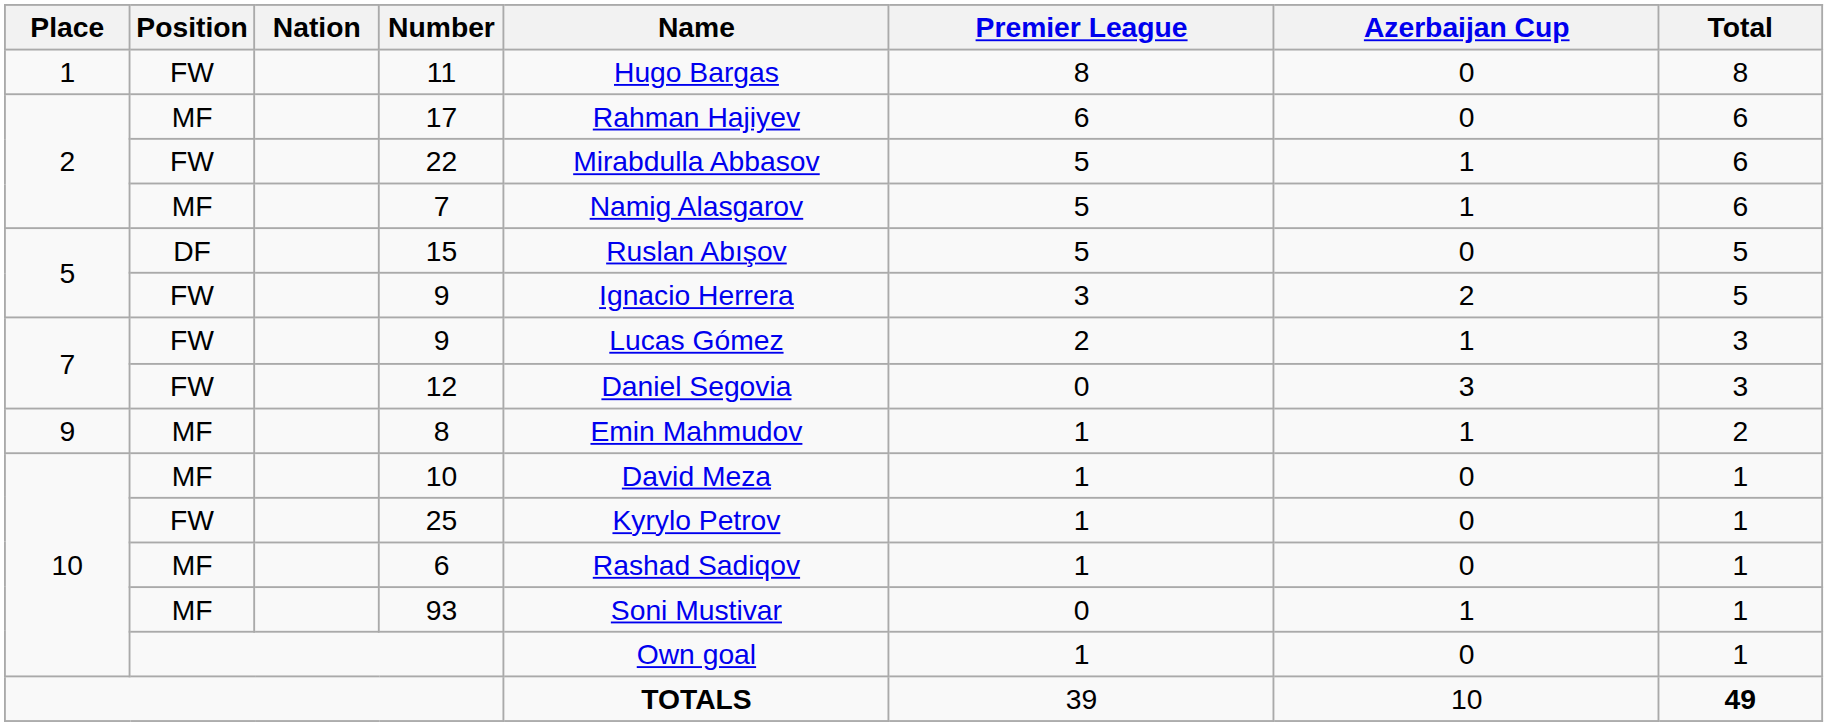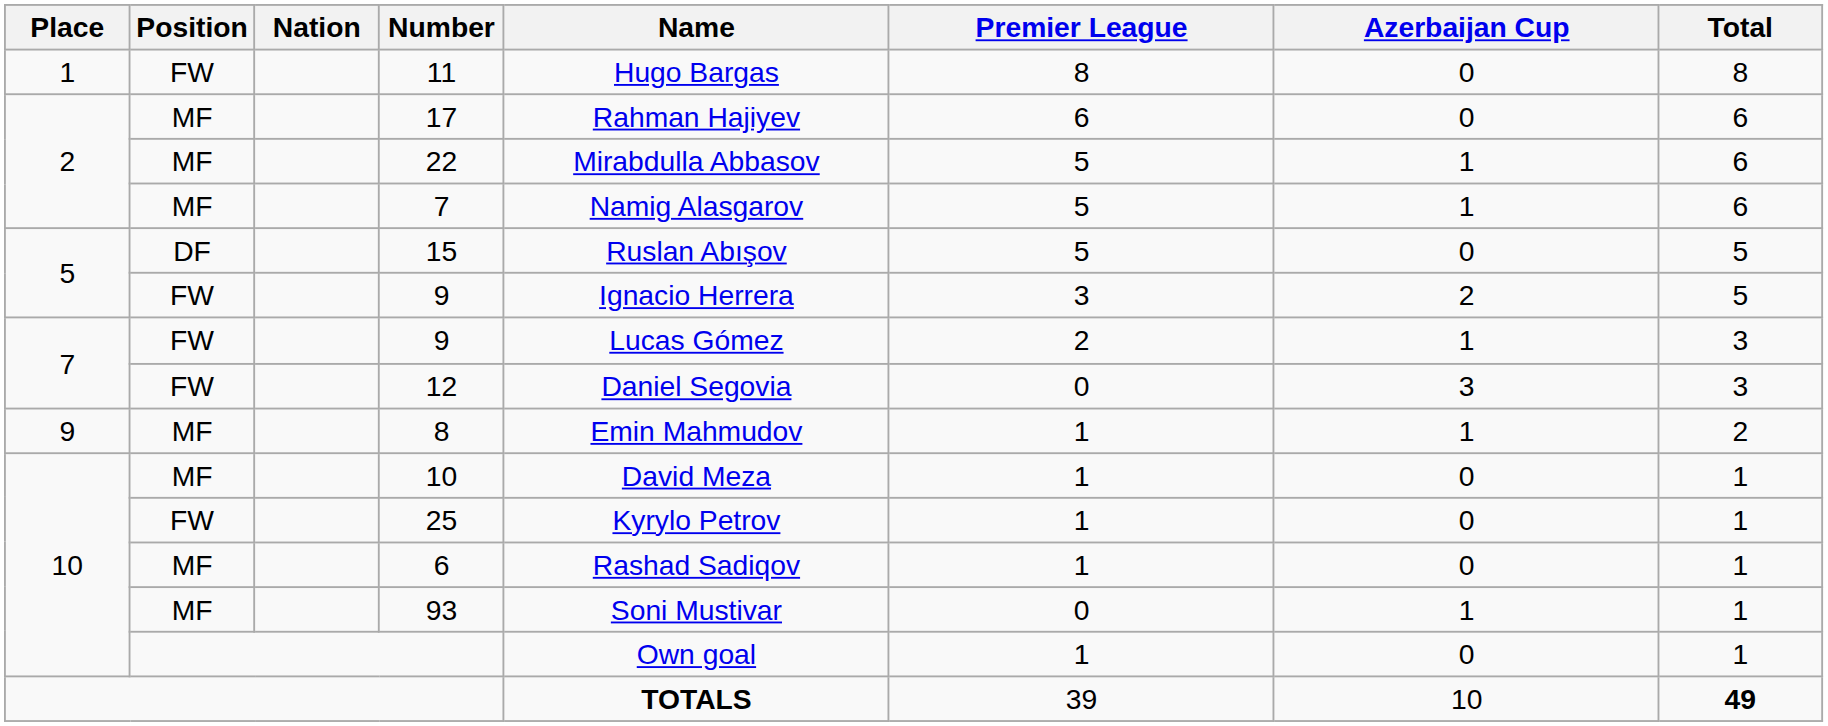 <table class="wikitable" style="font-size: 95%; text-align: center;">
 <tr>
 <th width=60>Place</th>
 <th width=60>Position</th>
 <th width=60>Nation</th>
 <th width=60>Number</th>
 <th width=200>Name</th>
 <th width=200><a href='#'>Premier League</a></th>
 <th width=200><a href='#'>Azerbaijan Cup</a></th>
 <th width=80>Total</th>
 </tr>
 <tr>
 <td>1</td>
 <td>FW</td>
 <td></td>
 <td>11</td>
 <td><a href='#'>Hugo Bargas</a></td>
 <td>8</td>
 <td>0</td>
 <td>8</td>
 </tr>
 <tr>
 <td rowspan="3">2</td>
 <td>MF</td>
 <td></td>
 <td>17</td>
 <td><a href='#'>Rahman Hajiyev</a></td>
 <td>6</td>
 <td>0</td>
 <td>6</td>
 </tr>
 <tr>
-<td>FW</td>
+<td>MF</td>
 <td></td>
 <td>22</td>
 <td><a href='#'>Mirabdulla Abbasov</a></td>
 <td>5</td>
 <td>1</td>
 <td>6</td>
 </tr>
 <tr>
 <td>MF</td>
 <td></td>
 <td>7</td>
 <td><a href='#'>Namig Alasgarov</a></td>
 <td>5</td>
 <td>1</td>
 <td>6</td>
 </tr>
 <tr>
 <td rowspan="2">5</td>
 <td>DF</td>
 <td></td>
 <td>15</td>
 <td><a href='#'>Ruslan Abışov</a></td>
 <td>5</td>
 <td>0</td>
 <td>5</td>
 </tr>
 <tr>
 <td>FW</td>
 <td></td>
 <td>9</td>
 <td><a href='#'>Ignacio Herrera</a></td>
 <td>3</td>
 <td>2</td>
 <td>5</td>
 </tr>
 <tr>
 <td rowspan="2">7</td>
 <td>FW</td>
 <td></td>
 <td>9</td>
 <td><a href='#'>Lucas Gómez</a></td>
 <td>2</td>
 <td>1</td>
 <td>3</td>
 </tr>
 <tr>
 <td>FW</td>
 <td></td>
 <td>12</td>
 <td><a href='#'>Daniel Segovia</a></td>
 <td>0</td>
 <td>3</td>
 <td>3</td>
 </tr>
 <tr>
 <td>9</td>
 <td>MF</td>
 <td></td>
 <td>8</td>
 <td><a href='#'>Emin Mahmudov</a></td>
 <td>1</td>
 <td>1</td>
 <td>2</td>
 </tr>
 <tr>
 <td rowspan="5">10</td>
 <td>MF</td>
 <td></td>
 <td>10</td>
 <td><a href='#'>David Meza</a></td>
 <td>1</td>
 <td>0</td>
 <td>1</td>
 </tr>
 <tr>
 <td>FW</td>
 <td></td>
 <td>25</td>
 <td><a href='#'>Kyrylo Petrov</a></td>
 <td>1</td>
 <td>0</td>
 <td>1</td>
 </tr>
 <tr>
 <td>MF</td>
 <td></td>
 <td>6</td>
 <td><a href='#'>Rashad Sadiqov</a></td>
 <td>1</td>
 <td>0</td>
 <td>1</td>
 </tr>
 <tr>
 <td>MF</td>
 <td></td>
 <td>93</td>
 <td><a href='#'>Soni Mustivar</a></td>
 <td>0</td>
 <td>1</td>
 <td>1</td>
 </tr>
 <tr>
 <td colspan="3"></td>
 <td><a href='#'>Own goal</a></td>
 <td>1</td>
 <td>0</td>
 <td>1</td>
 </tr>
 <tr>
 <td colspan="4"></td>
 <td><strong>TOTALS</strong></td>
 <td>39</td>
 <td>10</td>
 <td><strong>49</strong></td>
 </tr>
 </table>
